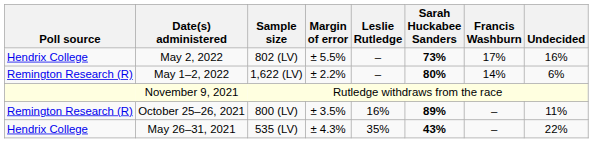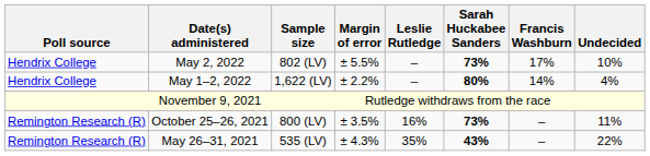 <table class="wikitable" style="font-size:90%;text-align:center;">
 <tr valign=bottom>
 <th>Poll source</th>
 <th>Date(s)<br>administered</th>
 <th>Sample<br>size</th>
 <th>Margin<br>of error</th>
 <th style="width:60px;">Leslie<br>Rutledge</th>
 <th style="width:60px;">Sarah<br>Huckabee Sanders</th>
 <th style="width:60px;">Francis<br>Washburn</th>
 <th>Undecided</th>
 </tr>
 <tr>
 <td style="text-align:left;"><a href='#'>Hendrix College</a></td>
 <td>May 2, 2022</td>
 <td>802 (LV)</td>
 <td>± 5.5%</td>
 <td>–</td>
 <td><strong>73%</strong></td>
 <td>17%</td>
-<td>16%</td>
+<td>10%</td>
 </tr>
 <tr>
-<td style="text-align:left;"><a href='#'>Remington Research (R)</a></td>
+<td style="text-align:left;"><a href='#'>Hendrix College</a></td>
 <td>May 1–2, 2022</td>
 <td>1,622 (LV)</td>
 <td>± 2.2%</td>
 <td>–</td>
 <td><strong>80%</strong></td>
 <td>14%</td>
-<td>6%</td>
+<td>4%</td>
 </tr>
 <tr>
 <td style="border-right-style:hidden; background:lightyellow;"></td>
 <td style="border-right-style:hidden; background:lightyellow;">November 9, 2021</td>
 <td colspan="17" style="background:lightyellow;">Rutledge withdraws from the race</td>
 </tr>
 <tr>
 <td style="text-align:left;"><a href='#'>Remington Research (R)</a></td>
 <td>October 25–26, 2021</td>
 <td>800 (LV)</td>
 <td>± 3.5%</td>
 <td>16%</td>
-<td><strong>89%</strong></td>
+<td><strong>73%</strong></td>
 <td>–</td>
 <td>11%</td>
 </tr>
 <tr>
-<td style="text-align:left;"><a href='#'>Hendrix College</a></td>
+<td style="text-align:left;"><a href='#'>Remington Research (R)</a></td>
 <td>May 26–31, 2021</td>
 <td>535 (LV)</td>
 <td>± 4.3%</td>
 <td>35%</td>
 <td><strong>43%</strong></td>
 <td>–</td>
 <td>22%</td>
 </tr>
 </table>
